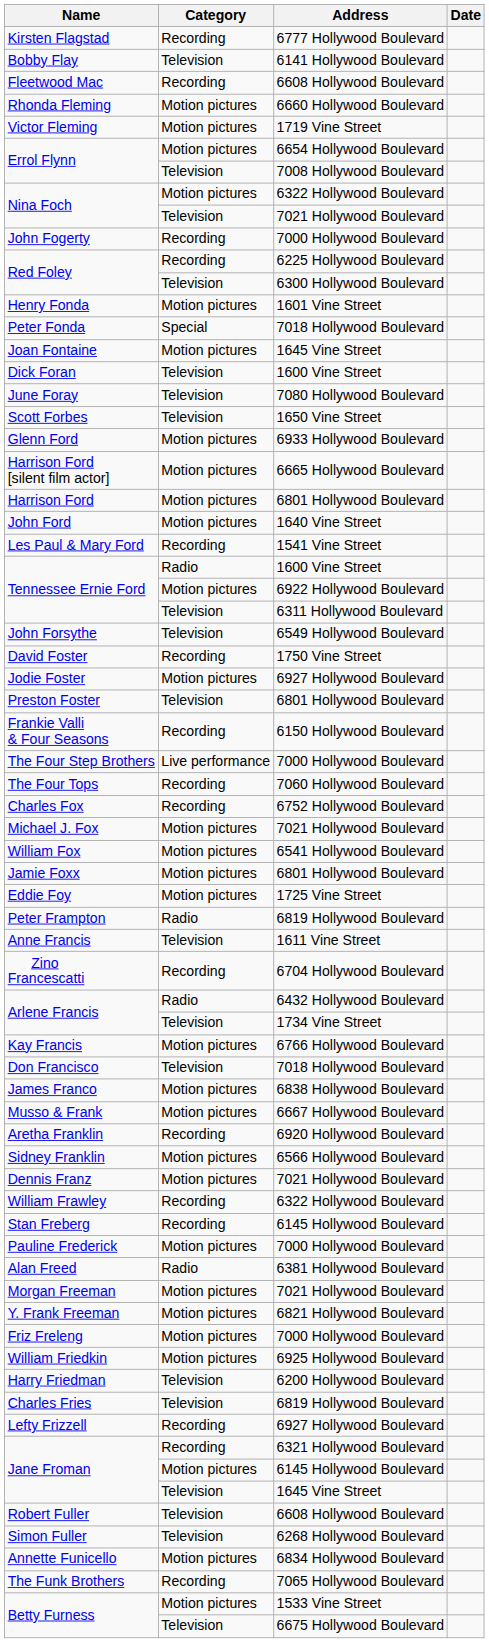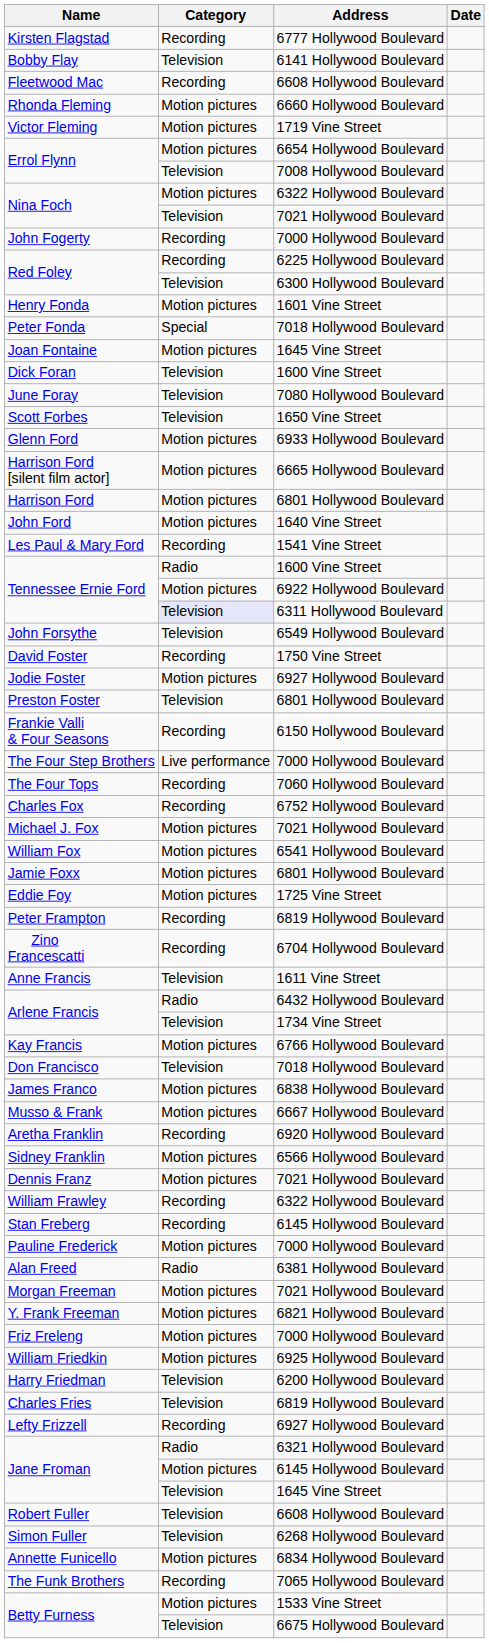 <table class="wikitable sortable" style="font-size: 100%;">
 <tr>
 <th>Name</th>
 <th>Category</th>
 <th>Address</th>
 <th>Date</th>
 </tr>
 <tr>
 <td><a href='#'>Kirsten Flagstad</a></td>
 <td>Recording</td>
 <td>6777 Hollywood Boulevard</td>
 <td></td>
 </tr>
 <tr>
 <td><a href='#'>Bobby Flay</a></td>
 <td>Television</td>
 <td>6141 Hollywood Boulevard</td>
 <td></td>
 </tr>
 <tr>
 <td><a href='#'>Fleetwood Mac</a></td>
 <td>Recording</td>
 <td>6608 Hollywood Boulevard</td>
 <td></td>
 </tr>
 <tr>
 <td><a href='#'>Rhonda Fleming</a></td>
 <td>Motion pictures</td>
 <td>6660 Hollywood Boulevard</td>
 <td></td>
 </tr>
 <tr>
 <td><a href='#'>Victor Fleming</a></td>
 <td>Motion pictures</td>
 <td>1719 Vine Street</td>
 <td></td>
 </tr>
 <tr>
 <td rowspan=2><a href='#'>Errol Flynn</a></td>
 <td>Motion pictures</td>
 <td>6654 Hollywood Boulevard</td>
 <td></td>
 </tr>
 <tr>
 <td>Television</td>
 <td>7008 Hollywood Boulevard</td>
 <td></td>
 </tr>
 <tr>
 <td rowspan=2><a href='#'>Nina Foch</a></td>
 <td>Motion pictures</td>
 <td>6322 Hollywood Boulevard</td>
 <td></td>
 </tr>
 <tr>
 <td>Television</td>
 <td>7021 Hollywood Boulevard</td>
 <td></td>
 </tr>
 <tr>
 <td><a href='#'>John Fogerty</a></td>
 <td>Recording</td>
 <td>7000 Hollywood Boulevard</td>
 <td></td>
 </tr>
 <tr>
 <td rowspan=2><a href='#'>Red Foley</a></td>
 <td>Recording</td>
 <td>6225 Hollywood Boulevard</td>
 <td></td>
 </tr>
 <tr>
 <td>Television</td>
 <td>6300 Hollywood Boulevard</td>
 <td></td>
 </tr>
 <tr>
 <td><a href='#'>Henry Fonda</a></td>
 <td>Motion pictures</td>
 <td>1601 Vine Street</td>
 <td></td>
 </tr>
 <tr>
 <td><a href='#'>Peter Fonda</a></td>
 <td>Special</td>
 <td>7018 Hollywood Boulevard</td>
 <td></td>
 </tr>
 <tr>
 <td><a href='#'>Joan Fontaine</a></td>
 <td>Motion pictures</td>
 <td>1645 Vine Street</td>
 <td></td>
 </tr>
 <tr>
 <td><a href='#'>Dick Foran</a></td>
 <td>Television</td>
 <td>1600 Vine Street</td>
 <td></td>
 </tr>
 <tr>
 <td><a href='#'>June Foray</a></td>
 <td>Television</td>
 <td>7080 Hollywood Boulevard</td>
 <td></td>
 </tr>
 <tr>
 <td><a href='#'>Scott Forbes</a></td>
 <td>Television</td>
 <td>1650 Vine Street</td>
 <td></td>
 </tr>
 <tr>
 <td><a href='#'>Glenn Ford</a></td>
 <td>Motion pictures</td>
 <td>6933 Hollywood Boulevard</td>
 <td></td>
 </tr>
 <tr>
 <td><a href='#'>Harrison Ford</a><br>[silent film actor]</td>
 <td>Motion pictures</td>
 <td>6665 Hollywood Boulevard</td>
 <td></td>
 </tr>
 <tr>
 <td><a href='#'>Harrison Ford</a></td>
 <td>Motion pictures</td>
 <td>6801 Hollywood Boulevard</td>
 <td></td>
 </tr>
 <tr>
 <td><a href='#'>John Ford</a></td>
 <td>Motion pictures</td>
 <td>1640 Vine Street</td>
 <td></td>
 </tr>
 <tr>
 <td><a href='#'>Les Paul & Mary Ford</a></td>
 <td>Recording</td>
 <td>1541 Vine Street</td>
 <td></td>
 </tr>
 <tr>
 <td rowspan=3><a href='#'>Tennessee Ernie Ford</a></td>
 <td>Radio</td>
 <td>1600 Vine Street</td>
 <td></td>
 </tr>
 <tr>
 <td>Motion pictures</td>
 <td>6922 Hollywood Boulevard</td>
 <td></td>
 </tr>
 <tr>
-<td>Television</td>
+<td style="background: lavender;">Television</td>
 <td>6311 Hollywood Boulevard</td>
 <td></td>
 </tr>
 <tr>
 <td><a href='#'>John Forsythe</a></td>
 <td>Television</td>
 <td>6549 Hollywood Boulevard</td>
 <td></td>
 </tr>
 <tr>
 <td><a href='#'>David Foster</a></td>
 <td>Recording</td>
 <td>1750 Vine Street</td>
 <td></td>
 </tr>
 <tr>
 <td><a href='#'>Jodie Foster</a></td>
 <td>Motion pictures</td>
 <td>6927 Hollywood Boulevard</td>
 <td></td>
 </tr>
 <tr>
 <td><a href='#'>Preston Foster</a></td>
 <td>Television</td>
 <td>6801 Hollywood Boulevard</td>
 <td></td>
 </tr>
 <tr>
 <td><a href='#'>Frankie Valli</a><br><a href='#'>& Four Seasons</a> </td>
 <td>Recording</td>
 <td>6150 Hollywood Boulevard</td>
 <td></td>
 </tr>
 <tr>
 <td><a href='#'>The Four Step Brothers</a></td>
 <td>Live performance</td>
 <td>7000 Hollywood Boulevard</td>
 <td></td>
 </tr>
 <tr>
 <td><a href='#'>The Four Tops</a> </td>
 <td>Recording</td>
 <td>7060 Hollywood Boulevard</td>
 <td></td>
 </tr>
 <tr>
 <td><a href='#'>Charles Fox</a></td>
 <td>Recording</td>
 <td>6752 Hollywood Boulevard</td>
 <td></td>
 </tr>
 <tr>
 <td><a href='#'>Michael J. Fox</a></td>
 <td>Motion pictures</td>
 <td>7021 Hollywood Boulevard</td>
 <td></td>
 </tr>
 <tr>
 <td><a href='#'>William Fox</a></td>
 <td>Motion pictures</td>
 <td>6541 Hollywood Boulevard</td>
 <td></td>
 </tr>
 <tr>
 <td><a href='#'>Jamie Foxx</a></td>
 <td>Motion pictures</td>
 <td>6801 Hollywood Boulevard</td>
 <td></td>
 </tr>
 <tr>
 <td><a href='#'>Eddie Foy</a></td>
 <td>Motion pictures</td>
 <td>1725 Vine Street</td>
 <td></td>
 </tr>
 <tr>
 <td><a href='#'>Peter Frampton</a></td>
-<td>Radio</td>
+<td>Recording</td>
 <td>6819 Hollywood Boulevard</td>
+<td></td>
+</tr>
+<tr>
+<td>      <a href='#'>Zino</a><br><a href='#'>Francescatti</a></td>
+<td>Recording</td>
+<td>6704 Hollywood Boulevard</td>
 <td></td>
 </tr>
 <tr>
 <td><a href='#'>Anne Francis</a></td>
 <td>Television</td>
 <td>1611 Vine Street</td>
-<td></td>
-</tr>
-<tr>
-<td>      <a href='#'>Zino</a><br><a href='#'>Francescatti</a></td>
-<td>Recording</td>
-<td>6704 Hollywood Boulevard</td>
 <td></td>
 </tr>
 <tr>
 <td rowspan=2><a href='#'>Arlene Francis</a></td>
 <td>Radio</td>
 <td>6432 Hollywood Boulevard</td>
 <td></td>
 </tr>
 <tr>
 <td>Television</td>
 <td>1734 Vine Street</td>
 <td></td>
 </tr>
 <tr>
 <td><a href='#'>Kay Francis</a></td>
 <td>Motion pictures</td>
 <td>6766 Hollywood Boulevard</td>
 <td></td>
 </tr>
 <tr>
 <td><a href='#'>Don Francisco</a></td>
 <td>Television</td>
 <td>7018 Hollywood Boulevard</td>
 <td></td>
 </tr>
 <tr>
 <td><a href='#'>James Franco</a></td>
 <td>Motion pictures</td>
 <td>6838 Hollywood Boulevard</td>
 <td></td>
 </tr>
 <tr>
 <td><a href='#'>Musso & Frank</a></td>
 <td>Motion pictures</td>
 <td>6667 Hollywood Boulevard</td>
 <td></td>
 </tr>
 <tr>
 <td><a href='#'>Aretha Franklin</a></td>
 <td>Recording</td>
 <td>6920 Hollywood Boulevard</td>
 <td></td>
 </tr>
 <tr>
 <td><a href='#'>Sidney Franklin</a></td>
 <td>Motion pictures</td>
 <td>6566 Hollywood Boulevard</td>
 <td></td>
 </tr>
 <tr>
 <td><a href='#'>Dennis Franz</a></td>
 <td>Motion pictures</td>
 <td>7021 Hollywood Boulevard</td>
 <td></td>
 </tr>
 <tr>
 <td><a href='#'>William Frawley</a></td>
 <td>Recording</td>
 <td>6322 Hollywood Boulevard</td>
 <td></td>
 </tr>
 <tr>
 <td><a href='#'>Stan Freberg</a></td>
 <td>Recording</td>
 <td>6145 Hollywood Boulevard</td>
 <td></td>
 </tr>
 <tr>
 <td><a href='#'>Pauline Frederick</a></td>
 <td>Motion pictures</td>
 <td>7000 Hollywood Boulevard</td>
 <td></td>
 </tr>
 <tr>
 <td><a href='#'>Alan Freed</a></td>
 <td>Radio</td>
 <td>6381 Hollywood Boulevard</td>
 <td></td>
 </tr>
 <tr>
 <td><a href='#'>Morgan Freeman</a></td>
 <td>Motion pictures</td>
 <td>7021 Hollywood Boulevard</td>
 <td></td>
 </tr>
 <tr>
 <td><a href='#'>Y. Frank Freeman</a></td>
 <td>Motion pictures</td>
 <td>6821 Hollywood Boulevard</td>
 <td></td>
 </tr>
 <tr>
 <td><a href='#'>Friz Freleng</a></td>
 <td>Motion pictures</td>
 <td>7000 Hollywood Boulevard</td>
 <td></td>
 </tr>
 <tr>
 <td><a href='#'>William Friedkin</a></td>
 <td>Motion pictures</td>
 <td>6925 Hollywood Boulevard</td>
 <td></td>
 </tr>
 <tr>
 <td><a href='#'>Harry Friedman</a></td>
 <td>Television</td>
 <td>6200 Hollywood Boulevard</td>
 <td></td>
 </tr>
 <tr>
 <td><a href='#'>Charles Fries</a></td>
 <td>Television</td>
 <td>6819 Hollywood Boulevard</td>
 <td></td>
 </tr>
 <tr>
 <td><a href='#'>Lefty Frizzell</a></td>
 <td>Recording</td>
 <td>6927 Hollywood Boulevard</td>
 <td></td>
 </tr>
 <tr>
 <td rowspan=3><a href='#'>Jane Froman</a></td>
-<td>Recording</td>
+<td>Radio</td>
 <td>6321 Hollywood Boulevard</td>
 <td></td>
 </tr>
 <tr>
 <td>Motion pictures</td>
 <td>6145 Hollywood Boulevard</td>
 <td></td>
 </tr>
 <tr>
 <td>Television</td>
 <td>1645 Vine Street</td>
 <td></td>
 </tr>
 <tr>
 <td><a href='#'>Robert Fuller</a></td>
 <td>Television</td>
 <td>6608 Hollywood Boulevard</td>
 <td></td>
 </tr>
 <tr>
 <td><a href='#'>Simon Fuller</a></td>
 <td>Television</td>
 <td>6268 Hollywood Boulevard</td>
 <td></td>
 </tr>
 <tr>
 <td><a href='#'>Annette Funicello</a></td>
 <td>Motion pictures</td>
 <td>6834 Hollywood Boulevard</td>
 <td></td>
 </tr>
 <tr>
 <td><a href='#'>The Funk Brothers</a></td>
 <td>Recording</td>
 <td>7065 Hollywood Boulevard</td>
 <td></td>
 </tr>
 <tr>
 <td rowspan=2><a href='#'>Betty Furness</a></td>
 <td>Motion pictures</td>
 <td>1533 Vine Street</td>
 <td></td>
 </tr>
 <tr>
 <td>Television</td>
 <td>6675 Hollywood Boulevard</td>
 <td></td>
 </tr>
 </table>
